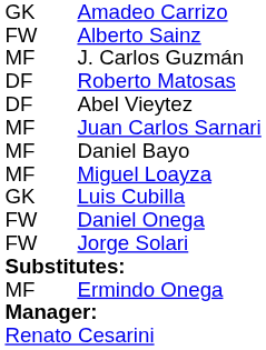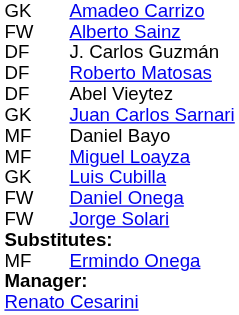 <table cellspacing="0" cellpadding="0" style="font-size:90%; margin:0.2em auto;">
 <tr>
 <th width="25"></th>
 <th width="25"></th>
 </tr>
 <tr>
 <td>GK</td>
 <td></td>
 <td> <a href='#'>Amadeo Carrizo</a></td>
 </tr>
 <tr>
 <td>FW</td>
 <td></td>
 <td> <a href='#'>Alberto Sainz</a></td>
 </tr>
 <tr>
-<td>MF</td>
+<td>DF</td>
 <td></td>
 <td> J. Carlos Guzmán</td>
 </tr>
 <tr>
 <td>DF</td>
 <td></td>
 <td> <a href='#'>Roberto Matosas</a></td>
 </tr>
 <tr>
 <td>DF</td>
 <td></td>
 <td> Abel Vieytez</td>
 </tr>
 <tr>
-<td>MF</td>
+<td>GK</td>
 <td></td>
 <td> <a href='#'>Juan Carlos Sarnari</a></td>
 </tr>
 <tr>
 <td>MF</td>
 <td></td>
 <td> Daniel Bayo</td>
 </tr>
 <tr>
 <td>MF</td>
 <td></td>
 <td> <a href='#'>Miguel Loayza</a></td>
 <td></td>
 <td></td>
 </tr>
 <tr>
 <td>GK</td>
 <td></td>
 <td> <a href='#'>Luis Cubilla</a></td>
 </tr>
 <tr>
 <td>FW</td>
 <td></td>
 <td> <a href='#'>Daniel Onega</a></td>
 </tr>
 <tr>
 <td>FW</td>
 <td></td>
 <td> <a href='#'>Jorge Solari</a></td>
 </tr>
 <tr>
 <td colspan=3><strong>Substitutes:</strong></td>
 </tr>
 <tr>
 <td>MF</td>
 <td></td>
 <td> <a href='#'>Ermindo Onega</a></td>
 <td></td>
 <td></td>
 </tr>
 <tr>
 <td colspan=3><strong>Manager:</strong></td>
 </tr>
 <tr>
 <td colspan=4> <a href='#'>Renato Cesarini</a></td>
 </tr>
 </table>
